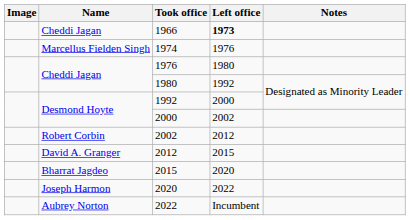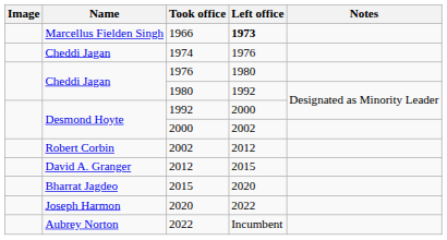 <table class="wikitable">
 <tr>
 <th>Image</th>
 <th>Name</th>
 <th>Took office</th>
 <th>Left office</th>
 <th>Notes</th>
 </tr>
 <tr>
 <td></td>
-<td><a href='#'>Cheddi Jagan</a></td>
+<td><a href='#'>Marcellus Fielden Singh</a></td>
 <td>1966</td>
 <td><strong>1973</strong></td>
 <td></td>
 </tr>
 <tr>
 <td></td>
-<td><a href='#'>Marcellus Fielden Singh</a></td>
+<td><a href='#'>Cheddi Jagan</a></td>
 <td>1974</td>
 <td>1976</td>
 <td></td>
 </tr>
 <tr>
 <td rowspan=2></td>
 <td rowspan=2><a href='#'>Cheddi Jagan</a></td>
 <td>1976</td>
 <td>1980</td>
 <td></td>
 </tr>
 <tr>
 <td>1980</td>
 <td>1992</td>
 <td rowspan=2>Designated as Minority Leader</td>
 </tr>
 <tr>
 <td rowspan=2></td>
 <td rowspan=2><a href='#'>Desmond Hoyte</a></td>
 <td>1992</td>
 <td>2000</td>
 </tr>
 <tr>
 <td>2000</td>
 <td>2002</td>
 <td></td>
 </tr>
 <tr>
 <td></td>
 <td><a href='#'>Robert Corbin</a></td>
 <td>2002</td>
 <td>2012</td>
 <td></td>
 </tr>
 <tr>
 <td></td>
 <td><a href='#'>David A. Granger</a></td>
 <td>2012</td>
 <td>2015</td>
 <td></td>
 </tr>
 <tr>
 <td></td>
 <td><a href='#'>Bharrat Jagdeo</a></td>
 <td>2015</td>
 <td>2020</td>
 <td></td>
 </tr>
 <tr>
 <td></td>
 <td><a href='#'>Joseph Harmon</a></td>
 <td>2020</td>
 <td>2022</td>
 <td></td>
 </tr>
 <tr>
 <td></td>
 <td><a href='#'>Aubrey Norton</a></td>
 <td>2022</td>
 <td>Incumbent</td>
 <td></td>
 </tr>
 </table>
